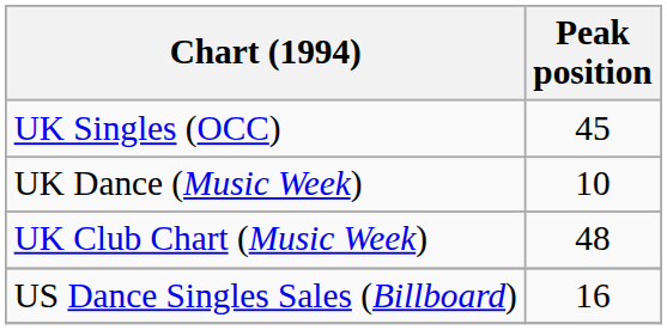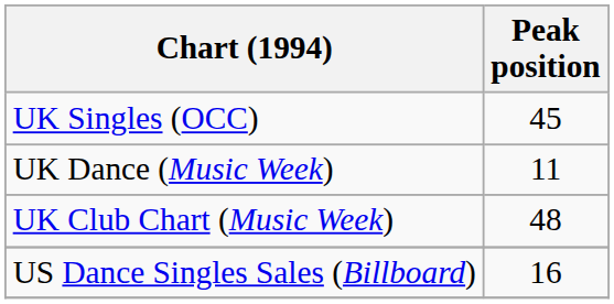 <table class="wikitable sortable">
 <tr>
 <th>Chart (1994)</th>
 <th>Peak<br>position</th>
 </tr>
 <tr>
 <td><a href='#'>UK Singles</a> (<a href='#'>OCC</a>)</td>
 <td align="center">45</td>
 </tr>
 <tr>
 <td>UK Dance (<em><a href='#'>Music Week</a></em>)</td>
-<td align="center">10</td>
+<td align="center">11</td>
 </tr>
 <tr>
 <td><a href='#'>UK Club Chart</a> (<em><a href='#'>Music Week</a></em>)</td>
 <td align="center">48</td>
 </tr>
 <tr>
 </tr>
 <tr>
 <td>US <a href='#'>Dance Singles Sales</a> (<em><a href='#'>Billboard</a></em>)</td>
 <td align="center">16</td>
 </tr>
 <tr>
 </tr>
 <tr>
 </tr>
 </table>
